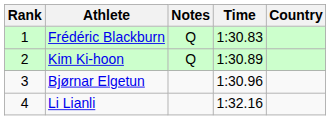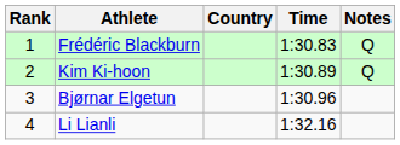 <table class="wikitable" style="text-align:center">
 <tr>
 <th>Rank</th>
 <th>Athlete</th>
+<th>Country</th>
+<th>Time</th>
 <th>Notes</th>
-<th>Time</th>
-<th>Country</th>
 </tr>
 <tr bgcolor=ccffcc>
 <td>1</td>
 <td align=left><a href='#'>Frédéric Blackburn</a></td>
+<td align=left></td>
+<td>1:30.83</td>
 <td>Q</td>
-<td>1:30.83</td>
-<td align=left></td>
 </tr>
 <tr bgcolor=ccffcc>
 <td>2</td>
 <td align=left><a href='#'>Kim Ki-hoon</a></td>
+<td align=lef t></td>
+<td>1:30.89</td>
 <td>Q</td>
-<td>1:30.89</td>
-<td align=lef t></td>
 </tr>
 <tr>
 <td>3</td>
 <td align=left><a href='#'>Bjørnar Elgetun</a></td>
+<td align=left></td>
+<td>1:30.96</td>
 <td></td>
-<td>1:30.96</td>
-<td align=left></td>
 </tr>
 <tr>
 <td>4</td>
 <td align=left><a href='#'>Li Lianli</a></td>
+<td align=left></td>
+<td>1:32.16</td>
 <td></td>
-<td>1:32.16</td>
-<td align=left></td>
 </tr>
 </table>
